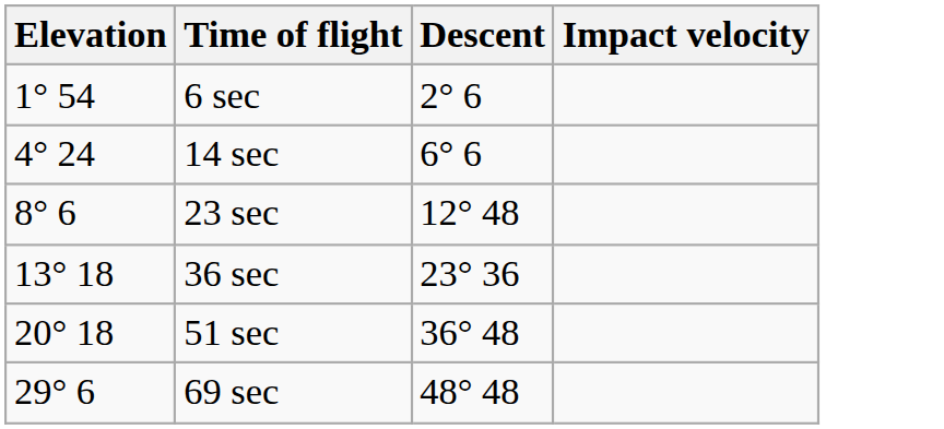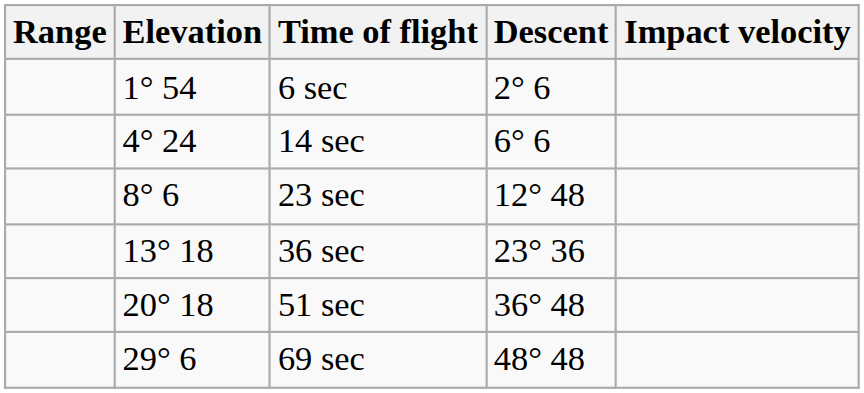 <table class="wikitable">
 <tr>
+<th>Range</th>
 <th>Elevation</th>
 <th>Time of flight</th>
 <th>Descent</th>
 <th>Impact velocity</th>
 </tr>
 <tr>
+<td></td>
 <td>1° 54</td>
 <td>6 sec</td>
 <td>2° 6</td>
 <td></td>
 </tr>
 <tr>
+<td></td>
 <td>4° 24</td>
 <td>14 sec</td>
 <td>6° 6</td>
 <td></td>
 </tr>
 <tr>
+<td></td>
 <td>8° 6</td>
 <td>23 sec</td>
 <td>12° 48</td>
 <td></td>
 </tr>
 <tr>
+<td></td>
 <td>13° 18</td>
 <td>36 sec</td>
 <td>23° 36</td>
 <td></td>
 </tr>
 <tr>
+<td></td>
 <td>20° 18</td>
 <td>51 sec</td>
 <td>36° 48</td>
 <td></td>
 </tr>
 <tr>
+<td></td>
 <td>29° 6</td>
 <td>69 sec</td>
 <td>48° 48</td>
 <td></td>
 </tr>
 </table>
